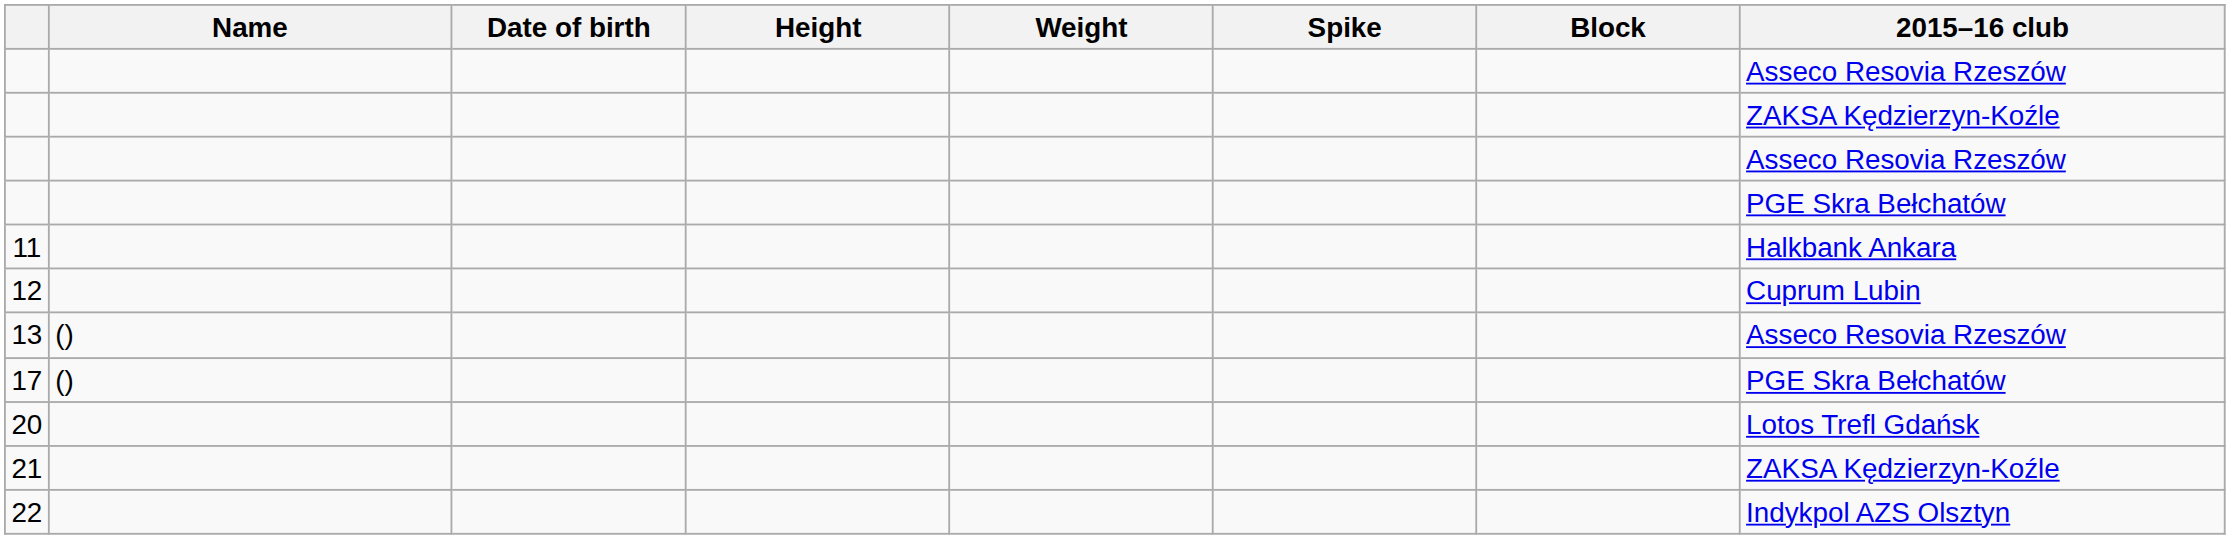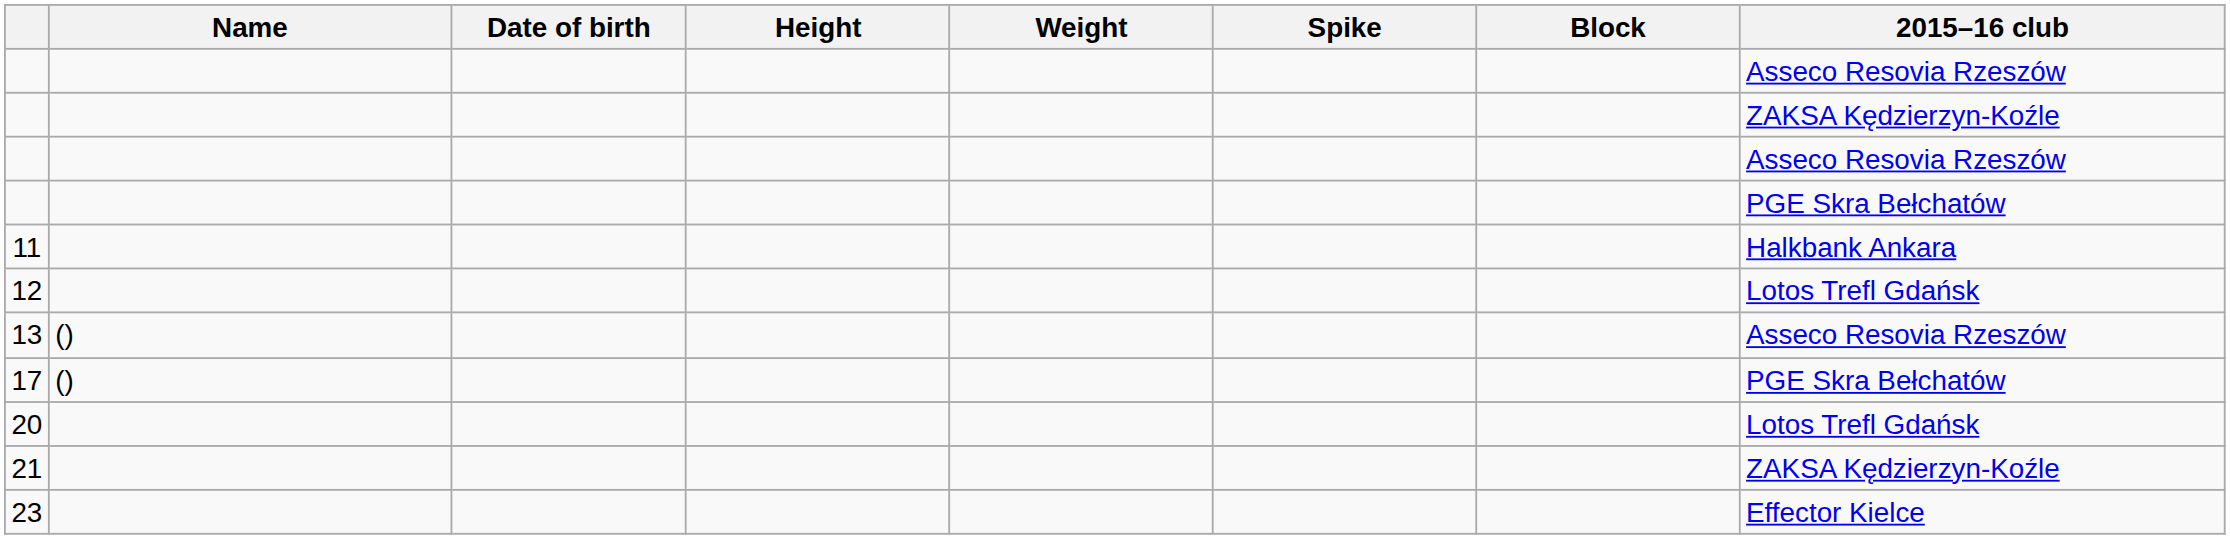 <table class="wikitable sortable" style="font-size:95%; text-align:center;">
 <tr>
 <th></th>
 <th style="width:14em">Name</th>
 <th style="width:8em">Date of birth</th>
 <th style="width:9em">Height</th>
 <th style="width:9em">Weight</th>
 <th style="width:9em">Spike</th>
 <th style="width:9em">Block</th>
 <th style="width:17em">2015–16 club</th>
 </tr>
 <tr>
 <td></td>
 <td align=left></td>
 <td align=right></td>
 <td></td>
 <td></td>
 <td></td>
 <td></td>
 <td align=left> <a href='#'>Asseco Resovia Rzeszów</a></td>
 </tr>
 <tr>
 <td></td>
 <td align=left></td>
 <td align=right></td>
 <td></td>
 <td></td>
 <td></td>
 <td></td>
 <td align=left> <a href='#'>ZAKSA Kędzierzyn-Koźle</a></td>
 </tr>
 <tr>
 <td></td>
 <td align=left></td>
 <td align=right></td>
 <td></td>
 <td></td>
 <td></td>
 <td></td>
 <td align=left> <a href='#'>Asseco Resovia Rzeszów</a></td>
 </tr>
 <tr>
 <td></td>
 <td align=left></td>
 <td align=right></td>
 <td></td>
 <td></td>
 <td></td>
 <td></td>
 <td align=left> <a href='#'>PGE Skra Bełchatów</a></td>
 </tr>
 <tr>
 <td>11</td>
 <td align=left></td>
 <td align=right></td>
 <td></td>
 <td></td>
 <td></td>
 <td></td>
 <td align=left> <a href='#'>Halkbank Ankara</a></td>
 </tr>
 <tr>
 <td>12</td>
 <td align=left></td>
 <td align=right></td>
 <td></td>
 <td></td>
 <td></td>
 <td></td>
-<td align=left> <a href='#'>Cuprum Lubin</a></td>
+<td align=left> <a href='#'>Lotos Trefl Gdańsk</a></td>
 </tr>
 <tr>
 <td>13</td>
 <td align=left> ()</td>
 <td align=right></td>
 <td></td>
 <td></td>
 <td></td>
 <td></td>
 <td align=left> <a href='#'>Asseco Resovia Rzeszów</a></td>
 </tr>
 <tr>
 <td>17</td>
 <td align=left> ()</td>
 <td align=right></td>
 <td></td>
 <td></td>
 <td></td>
 <td></td>
 <td align=left> <a href='#'>PGE Skra Bełchatów</a></td>
 </tr>
 <tr>
 <td>20</td>
 <td align=left></td>
 <td align=right></td>
 <td></td>
 <td></td>
 <td></td>
 <td></td>
 <td align=left> <a href='#'>Lotos Trefl Gdańsk</a></td>
 </tr>
 <tr>
 <td>21</td>
 <td align=left></td>
 <td align=right></td>
 <td></td>
 <td></td>
 <td></td>
 <td></td>
 <td align=left> <a href='#'>ZAKSA Kędzierzyn-Koźle</a></td>
 </tr>
 <tr>
-<td>22</td>
+<td>23</td>
 <td align=left></td>
 <td align=right></td>
 <td></td>
 <td></td>
 <td></td>
 <td></td>
-<td align=left> <a href='#'>Indykpol AZS Olsztyn</a></td>
+<td align=left> <a href='#'>Effector Kielce</a></td>
 </tr>
 </table>
